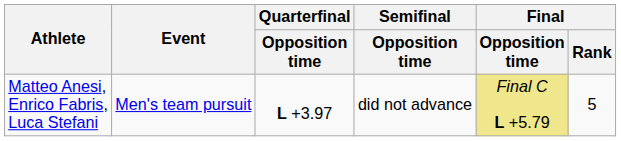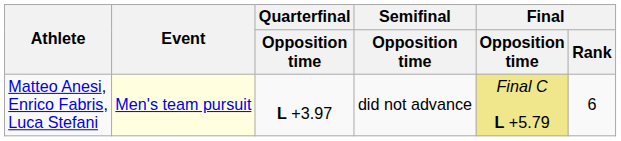 <table class="wikitable">
 <tr>
 <th rowspan="2">Athlete</th>
 <th rowspan="2">Event</th>
 <th>Quarterfinal</th>
 <th>Semifinal</th>
 <th colspan="2">Final</th>
 </tr>
 <tr>
 <th>Opposition <br> time</th>
 <th>Opposition <br> time</th>
 <th>Opposition <br> time</th>
 <th>Rank</th>
 </tr>
 <tr>
 <td><a href='#'>Matteo Anesi</a>, <br><a href='#'>Enrico Fabris</a>, <br><a href='#'>Luca Stefani</a></td>
-<td><a href='#'>Men's team pursuit</a></td>
+<td style="background: lightyellow;"><a href='#'>Men's team pursuit</a></td>
 <td align="center"> <br><strong>L</strong> +3.97</td>
 <td align="center">did not advance</td>
 <td align="center" style="background: khaki;"><em>Final C</em> <br> <br><strong>L</strong> +5.79</td>
-<td align="center">5</td>
+<td align="center">6</td>
 </tr>
 </table>
